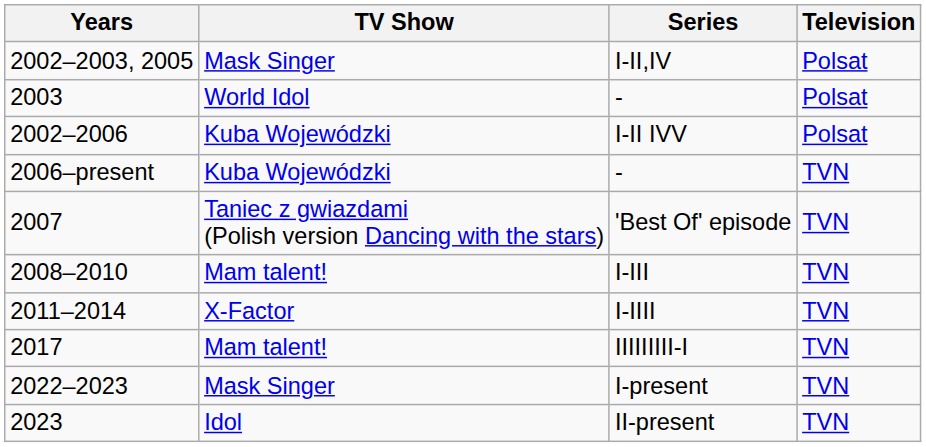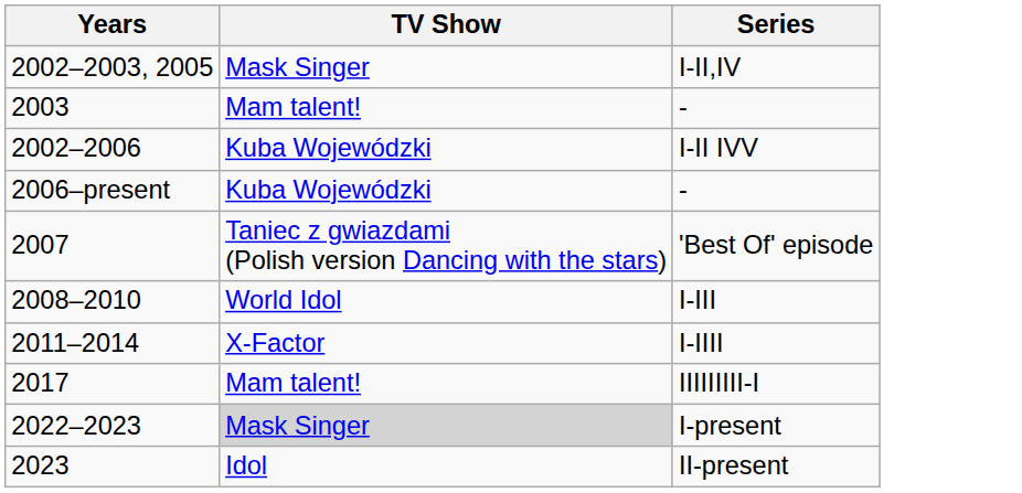 <table class="wikitable">
 <tr>
 <th>Years</th>
 <th>TV Show</th>
 <th>Series</th>
-<th>Television</th>
 </tr>
 <tr>
 <td>2002–2003, 2005</td>
 <td><a href='#'>Mask Singer</a></td>
 <td>I-II,IV</td>
-<td><a href='#'>Polsat</a></td>
 </tr>
 <tr>
 <td>2003</td>
-<td><a href='#'>World Idol</a></td>
+<td><a href='#'>Mam talent!</a></td>
 <td>-</td>
-<td><a href='#'>Polsat</a></td>
 </tr>
 <tr>
 <td>2002–2006</td>
 <td><a href='#'>Kuba Wojewódzki</a></td>
 <td>I-II  IVV</td>
-<td><a href='#'>Polsat</a></td>
 </tr>
 <tr>
 <td>2006–present</td>
 <td><a href='#'>Kuba Wojewódzki</a></td>
 <td>-</td>
-<td><a href='#'>TVN</a></td>
 </tr>
 <tr>
 <td>2007</td>
 <td><a href='#'>Taniec z gwiazdami</a> <br> (Polish version <a href='#'>Dancing with the stars</a>)</td>
 <td>'Best Of' episode</td>
-<td><a href='#'>TVN</a></td>
 </tr>
 <tr>
 <td>2008–2010</td>
-<td><a href='#'>Mam talent!</a></td>
+<td><a href='#'>World Idol</a></td>
 <td>I-III</td>
-<td><a href='#'>TVN</a></td>
 </tr>
 <tr>
 <td>2011–2014</td>
 <td><a href='#'>X-Factor</a></td>
 <td>I-IIII</td>
-<td><a href='#'>TVN</a></td>
 </tr>
 <tr>
 <td>2017</td>
 <td><a href='#'>Mam talent!</a></td>
 <td>IIIIIIIII-I</td>
-<td><a href='#'>TVN</a></td>
 </tr>
 <tr>
 <td>2022–2023</td>
-<td><a href='#'>Mask Singer</a></td>
+<td style="background: lightgrey;"><a href='#'>Mask Singer</a></td>
 <td>I-present</td>
-<td><a href='#'>TVN</a></td>
 </tr>
 <tr>
 <td>2023</td>
 <td><a href='#'>Idol</a></td>
 <td>II-present</td>
-<td><a href='#'>TVN</a></td>
 </tr>
 </table>
